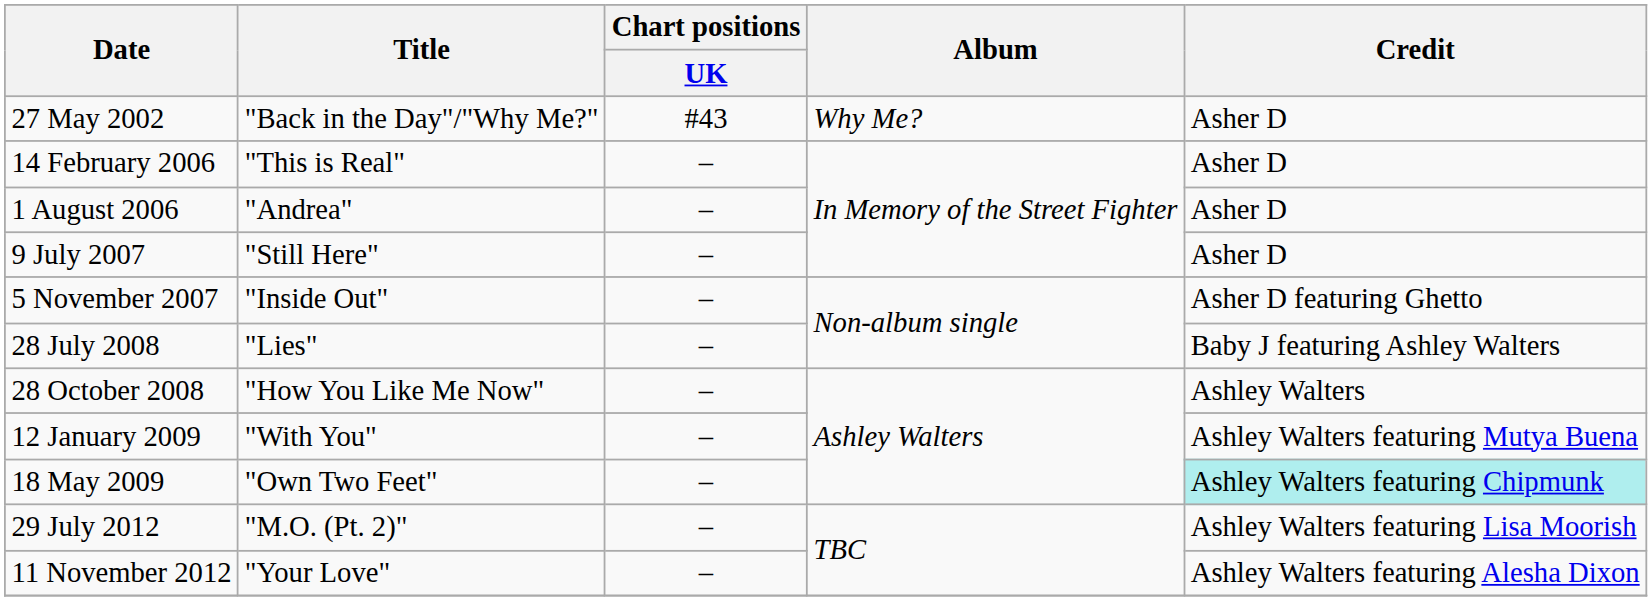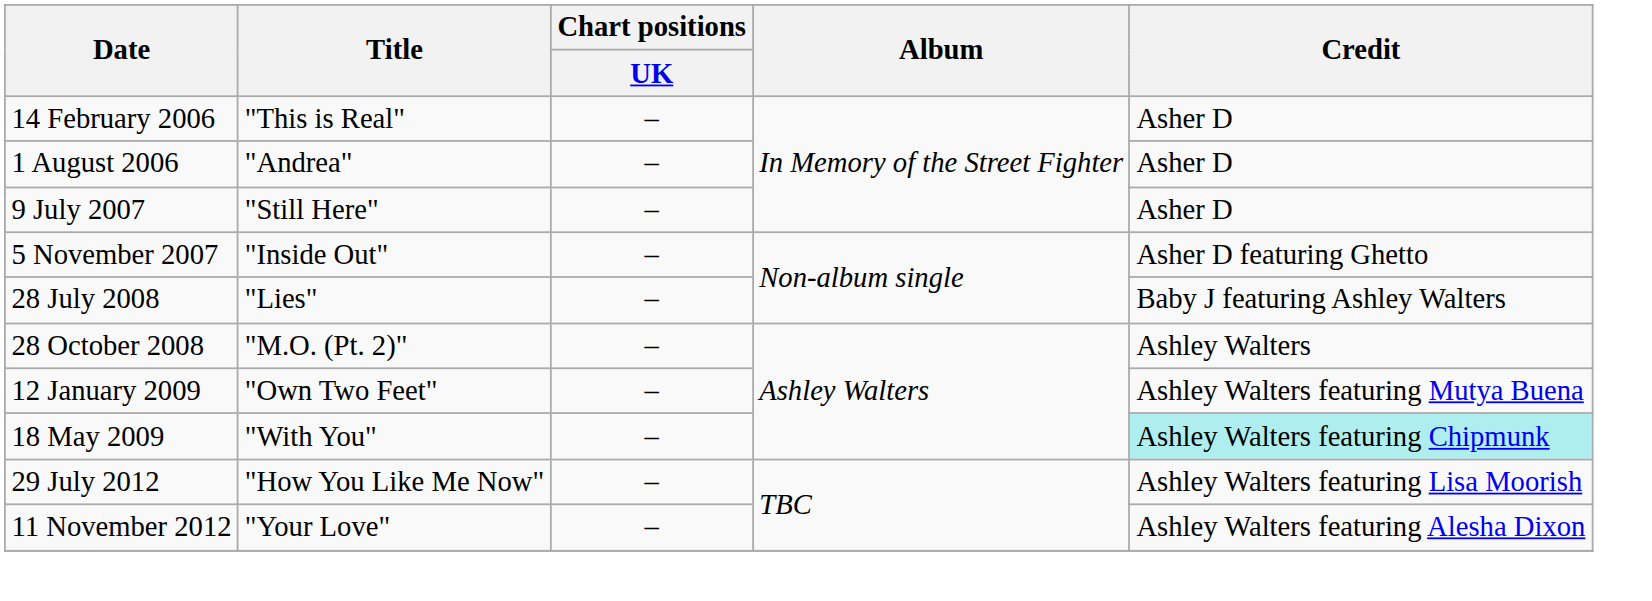 <table class="wikitable">
 <tr>
 <th rowspan="2">Date</th>
 <th rowspan="2">Title</th>
 <th colspan="1">Chart positions</th>
 <th rowspan="2">Album</th>
 <th rowspan="2">Credit</th>
 </tr>
 <tr>
 <th align="center"><a href='#'>UK</a></th>
-</tr>
-<tr>
-<td>27 May 2002</td>
-<td>"Back in the Day"/"Why Me?"</td>
-<td align="center">#43</td>
-<td align="left"><em>Why Me?</em></td>
-<td>Asher D</td>
 </tr>
 <tr>
 <td>14 February 2006</td>
 <td>"This is Real"</td>
 <td align="center">–</td>
 <td align="left" rowspan="3"><em>In Memory of the Street Fighter</em></td>
 <td>Asher D</td>
 </tr>
 <tr>
 <td>1 August 2006</td>
 <td>"Andrea"</td>
 <td align="center">–</td>
 <td>Asher D</td>
 </tr>
 <tr>
 <td>9 July 2007</td>
 <td>"Still Here"</td>
 <td align="center">–</td>
 <td>Asher D</td>
 </tr>
 <tr>
 <td>5 November 2007</td>
 <td>"Inside Out"</td>
 <td align="center">–</td>
 <td align="left" rowspan="2"><em>Non-album single</em></td>
 <td>Asher D featuring Ghetto</td>
 </tr>
 <tr>
 <td>28 July 2008</td>
 <td>"Lies"</td>
 <td align="center">–</td>
 <td>Baby J featuring Ashley Walters</td>
 </tr>
 <tr>
 <td>28 October 2008</td>
-<td>"How You Like Me Now"</td>
+<td>"M.O. (Pt. 2)"</td>
 <td align="center">–</td>
 <td align="left" rowspan="3"><em>Ashley Walters</em></td>
 <td>Ashley Walters</td>
 </tr>
 <tr>
 <td>12 January 2009</td>
-<td>"With You"</td>
+<td>"Own Two Feet"</td>
 <td align="center">–</td>
 <td>Ashley Walters featuring <a href='#'>Mutya Buena</a></td>
 </tr>
 <tr>
 <td>18 May 2009</td>
-<td>"Own Two Feet"</td>
+<td>"With You"</td>
 <td align="center">–</td>
 <td style="background: paleturquoise;">Ashley Walters featuring <a href='#'>Chipmunk</a></td>
 </tr>
 <tr>
 <td>29 July 2012</td>
-<td>"M.O. (Pt. 2)"</td>
+<td>"How You Like Me Now"</td>
 <td align="center">–</td>
 <td align="left" rowspan="2"><em>TBC</em></td>
 <td>Ashley Walters featuring <a href='#'>Lisa Moorish</a></td>
 </tr>
 <tr>
 <td>11 November 2012</td>
 <td>"Your Love"</td>
 <td align="center">–</td>
 <td>Ashley Walters featuring <a href='#'>Alesha Dixon</a></td>
 </tr>
 <tr>
 </tr>
 </table>
